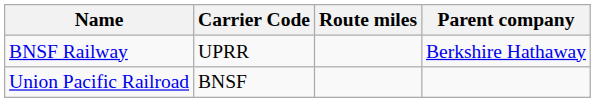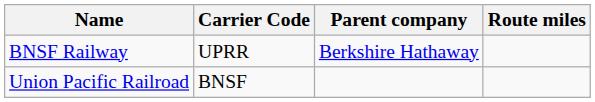 <table class="wikitable sortable">
 <tr>
 <th scope="col">Name</th>
 <th scope="col">Carrier Code</th>
+<th scope="col">Parent company</th>
 <th scope="col">Route miles</th>
-<th scope="col">Parent company</th>
 </tr>
 <tr>
 <td><a href='#'>BNSF Railway</a></td>
 <td>UPRR</td>
+<td><a href='#'>Berkshire Hathaway</a></td>
 <td></td>
-<td><a href='#'>Berkshire Hathaway</a></td>
 </tr>
 <tr>
 <td><a href='#'>Union Pacific Railroad</a></td>
 <td>BNSF</td>
 <td></td>
 <td></td>
 </tr>
 </table>
